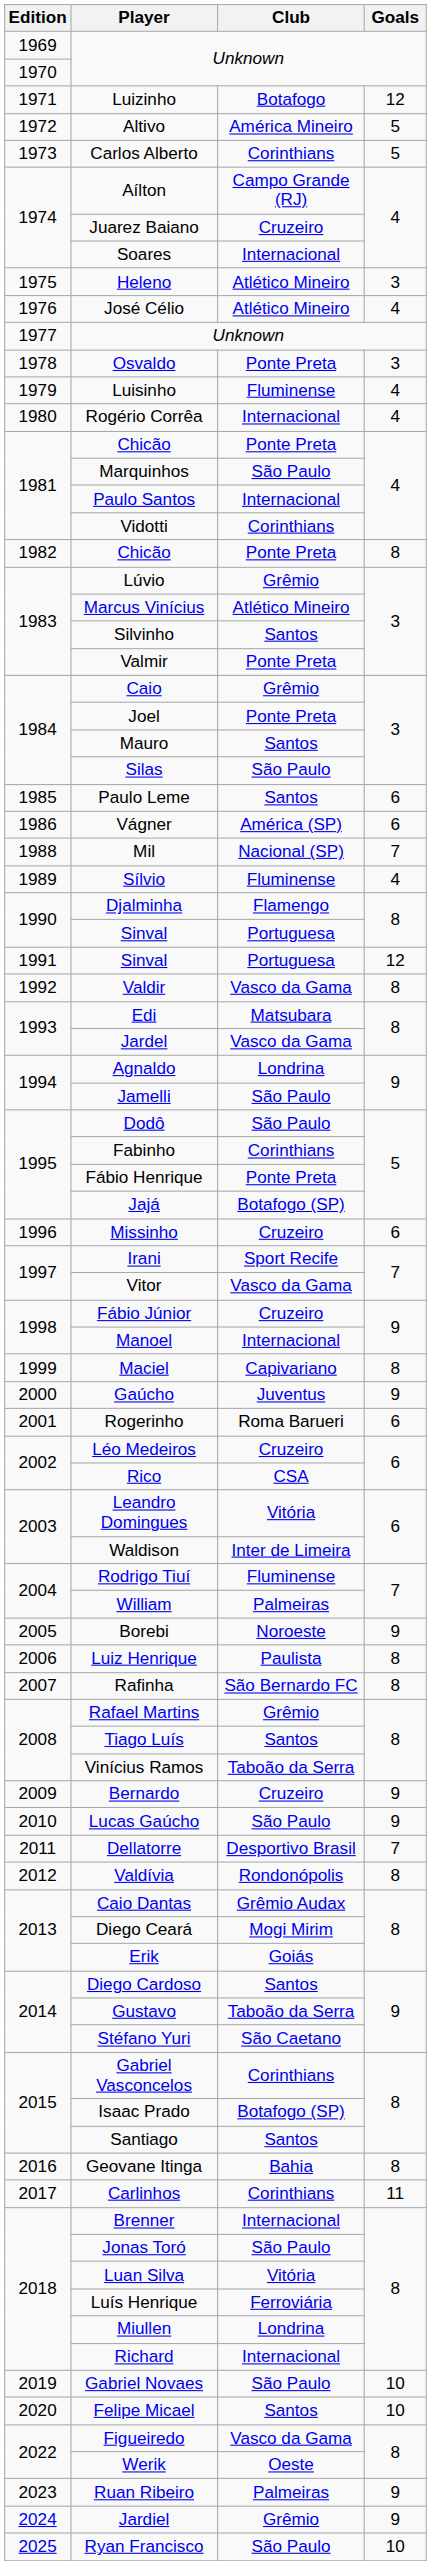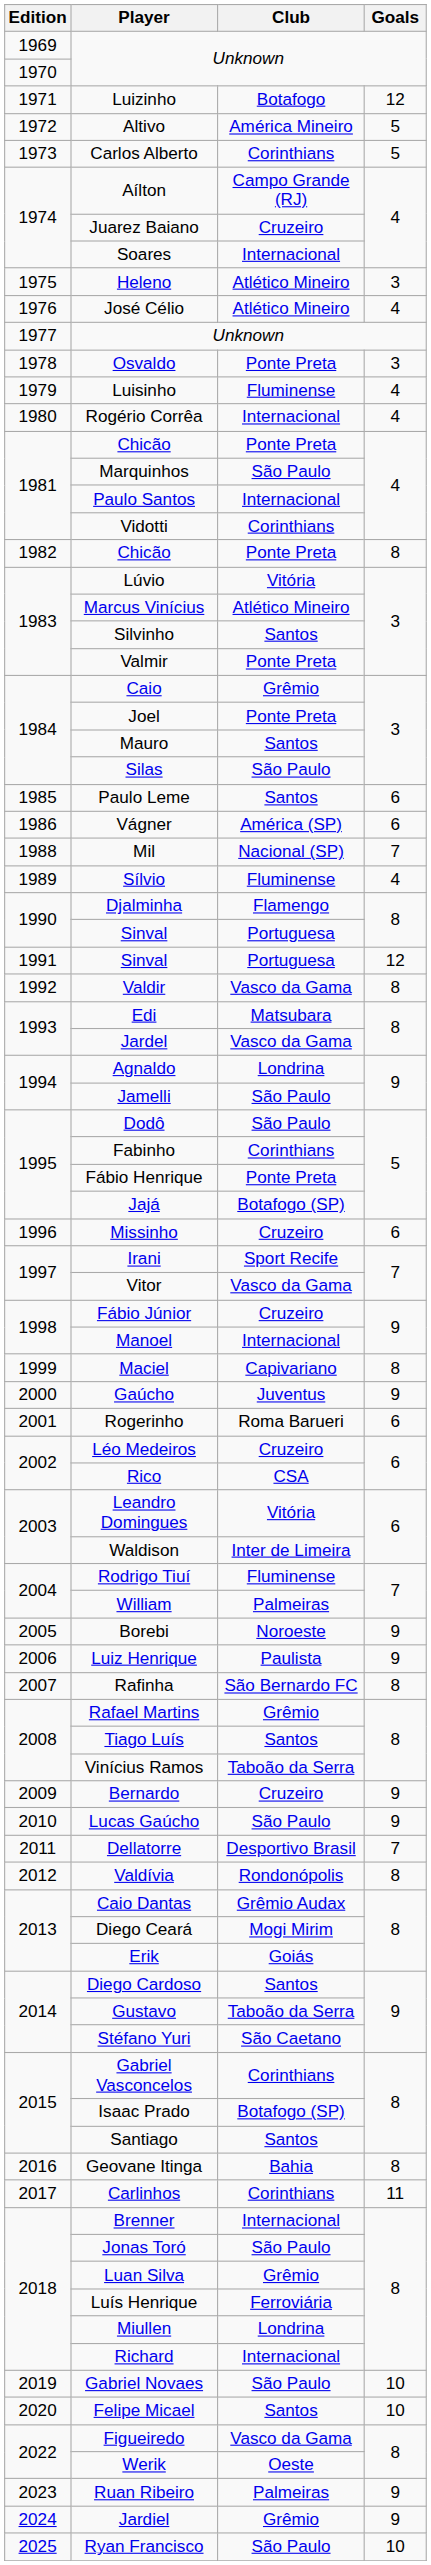 <table class="wikitable sortable" style="text-align:center; margin-left:1em;">
 <tr>
 <th style="width:50px">Edition</th>
 <th style="width:130px">Player</th>
 <th style="width:130px">Club</th>
 <th style="width:50px">Goals</th>
 </tr>
 <tr>
 <td>1969</td>
 <td rowspan=2 colspan=3 align=center><em>Unknown</em></td>
 </tr>
 <tr>
 <td>1970</td>
 </tr>
 <tr>
 <td>1971</td>
 <td>Luizinho </td>
 <td><a href='#'>Botafogo</a></td>
 <td>12</td>
 </tr>
 <tr>
 <td>1972</td>
 <td>Altivo </td>
 <td><a href='#'>América Mineiro</a></td>
 <td>5</td>
 </tr>
 <tr>
 <td>1973</td>
 <td>Carlos Alberto </td>
 <td><a href='#'>Corinthians</a></td>
 <td>5</td>
 </tr>
 <tr>
 <td rowspan=3>1974</td>
 <td>Aílton </td>
 <td><a href='#'>Campo Grande (RJ)</a></td>
 <td rowspan=3>4</td>
 </tr>
 <tr>
 <td>Juarez Baiano </td>
 <td><a href='#'>Cruzeiro</a></td>
 </tr>
 <tr>
 <td>Soares </td>
 <td><a href='#'>Internacional</a></td>
 </tr>
 <tr>
 <td>1975</td>
 <td><a href='#'>Heleno</a></td>
 <td><a href='#'>Atlético Mineiro</a></td>
 <td>3</td>
 </tr>
 <tr>
 <td>1976</td>
 <td>José Célio </td>
 <td><a href='#'>Atlético Mineiro</a></td>
 <td>4</td>
 </tr>
 <tr>
 <td>1977</td>
 <td colspan=3 align=center><em>Unknown</em></td>
 </tr>
 <tr>
 <td>1978</td>
 <td><a href='#'>Osvaldo</a></td>
 <td><a href='#'>Ponte Preta</a></td>
 <td>3</td>
 </tr>
 <tr>
 <td>1979</td>
 <td>Luisinho</td>
 <td><a href='#'>Fluminense</a></td>
 <td>4</td>
 </tr>
 <tr>
 <td>1980</td>
 <td>Rogério Corrêa </td>
 <td><a href='#'>Internacional</a></td>
 <td>4</td>
 </tr>
 <tr>
 <td rowspan=4>1981</td>
 <td><a href='#'>Chicão</a></td>
 <td><a href='#'>Ponte Preta</a></td>
 <td rowspan=4>4</td>
 </tr>
 <tr>
 <td>Marquinhos </td>
 <td><a href='#'>São Paulo</a></td>
 </tr>
 <tr>
 <td><a href='#'>Paulo Santos</a></td>
 <td><a href='#'>Internacional</a></td>
 </tr>
 <tr>
 <td>Vidotti </td>
 <td><a href='#'>Corinthians</a></td>
 </tr>
 <tr>
 <td>1982</td>
 <td><a href='#'>Chicão</a></td>
 <td><a href='#'>Ponte Preta</a></td>
 <td>8</td>
 </tr>
 <tr>
 <td rowspan=4>1983</td>
 <td>Lúvio </td>
-<td><a href='#'>Grêmio</a></td>
+<td><a href='#'>Vitória</a></td>
 <td rowspan=4>3</td>
 </tr>
 <tr>
 <td><a href='#'>Marcus Vinícius</a></td>
 <td><a href='#'>Atlético Mineiro</a></td>
 </tr>
 <tr>
 <td>Silvinho</td>
 <td><a href='#'>Santos</a></td>
 </tr>
 <tr>
 <td>Valmir </td>
 <td><a href='#'>Ponte Preta</a></td>
 </tr>
 <tr>
 <td rowspan=4>1984</td>
 <td><a href='#'>Caio</a></td>
 <td><a href='#'>Grêmio</a></td>
 <td rowspan=4>3</td>
 </tr>
 <tr>
 <td>Joel</td>
 <td><a href='#'>Ponte Preta</a></td>
 </tr>
 <tr>
 <td>Mauro</td>
 <td><a href='#'>Santos</a></td>
 </tr>
 <tr>
 <td><a href='#'>Silas</a></td>
 <td><a href='#'>São Paulo</a></td>
 </tr>
 <tr>
 <td>1985</td>
 <td>Paulo Leme </td>
 <td><a href='#'>Santos</a></td>
 <td>6</td>
 </tr>
 <tr>
 <td>1986</td>
 <td>Vágner </td>
 <td><a href='#'>América (SP)</a></td>
 <td>6</td>
 </tr>
 <tr>
 <td>1988</td>
 <td>Mil </td>
 <td><a href='#'>Nacional (SP)</a></td>
 <td>7</td>
 </tr>
 <tr>
 <td>1989</td>
 <td><a href='#'>Sílvio</a></td>
 <td><a href='#'>Fluminense</a></td>
 <td>4</td>
 </tr>
 <tr>
 <td rowspan=2>1990</td>
 <td><a href='#'>Djalminha</a></td>
 <td><a href='#'>Flamengo</a></td>
 <td rowspan=2>8</td>
 </tr>
 <tr>
 <td><a href='#'>Sinval</a></td>
 <td><a href='#'>Portuguesa</a></td>
 </tr>
 <tr>
 <td>1991</td>
 <td><a href='#'>Sinval</a></td>
 <td><a href='#'>Portuguesa</a></td>
 <td>12</td>
 </tr>
 <tr>
 <td>1992</td>
 <td><a href='#'>Valdir</a></td>
 <td><a href='#'>Vasco da Gama</a></td>
 <td>8</td>
 </tr>
 <tr>
 <td rowspan=2>1993</td>
 <td><a href='#'>Edi</a></td>
 <td><a href='#'>Matsubara</a></td>
 <td rowspan=2>8</td>
 </tr>
 <tr>
 <td><a href='#'>Jardel</a></td>
 <td><a href='#'>Vasco da Gama</a></td>
 </tr>
 <tr>
 <td rowspan=2>1994</td>
 <td><a href='#'>Agnaldo</a></td>
 <td><a href='#'>Londrina</a></td>
 <td rowspan=2>9</td>
 </tr>
 <tr>
 <td><a href='#'>Jamelli</a></td>
 <td><a href='#'>São Paulo</a></td>
 </tr>
 <tr>
 <td rowspan=4>1995</td>
 <td><a href='#'>Dodô</a></td>
 <td><a href='#'>São Paulo</a></td>
 <td rowspan=4>5</td>
 </tr>
 <tr>
 <td>Fabinho </td>
 <td><a href='#'>Corinthians</a></td>
 </tr>
 <tr>
 <td>Fábio Henrique</td>
 <td><a href='#'>Ponte Preta</a></td>
 </tr>
 <tr>
 <td><a href='#'>Jajá</a></td>
 <td><a href='#'>Botafogo (SP)</a></td>
 </tr>
 <tr>
 <td>1996</td>
 <td><a href='#'>Missinho</a></td>
 <td><a href='#'>Cruzeiro</a></td>
 <td>6</td>
 </tr>
 <tr>
 <td rowspan=2>1997</td>
 <td><a href='#'>Irani</a></td>
 <td><a href='#'>Sport Recife</a></td>
 <td rowspan=2>7</td>
 </tr>
 <tr>
 <td>Vitor</td>
 <td><a href='#'>Vasco da Gama</a></td>
 </tr>
 <tr>
 <td rowspan=2>1998</td>
 <td><a href='#'>Fábio Júnior</a></td>
 <td><a href='#'>Cruzeiro</a></td>
 <td rowspan=2>9</td>
 </tr>
 <tr>
 <td><a href='#'>Manoel</a></td>
 <td><a href='#'>Internacional</a></td>
 </tr>
 <tr>
 <td>1999</td>
 <td><a href='#'>Maciel</a></td>
 <td><a href='#'>Capivariano</a></td>
 <td>8</td>
 </tr>
 <tr>
 <td>2000</td>
 <td><a href='#'>Gaúcho</a></td>
 <td><a href='#'>Juventus</a></td>
 <td>9</td>
 </tr>
 <tr>
 <td>2001</td>
 <td>Rogerinho </td>
 <td>Roma Barueri</td>
 <td>6</td>
 </tr>
 <tr>
 <td rowspan=2>2002</td>
 <td><a href='#'>Léo Medeiros</a></td>
 <td><a href='#'>Cruzeiro</a></td>
 <td rowspan=2>6</td>
 </tr>
 <tr>
 <td><a href='#'>Rico</a></td>
 <td><a href='#'>CSA</a></td>
 </tr>
 <tr>
 <td rowspan=2>2003</td>
 <td><a href='#'>Leandro Domingues</a></td>
 <td><a href='#'>Vitória</a></td>
 <td rowspan=2>6</td>
 </tr>
 <tr>
 <td>Waldison </td>
 <td><a href='#'>Inter de Limeira</a></td>
 </tr>
 <tr>
 <td rowspan=2>2004</td>
 <td><a href='#'>Rodrigo Tiuí</a></td>
 <td><a href='#'>Fluminense</a></td>
 <td rowspan=2>7</td>
 </tr>
 <tr>
 <td><a href='#'>William</a></td>
 <td><a href='#'>Palmeiras</a></td>
 </tr>
 <tr>
 <td>2005</td>
 <td>Borebi </td>
 <td><a href='#'>Noroeste</a></td>
 <td>9</td>
 </tr>
 <tr>
 <td>2006</td>
 <td><a href='#'>Luiz Henrique</a></td>
 <td><a href='#'>Paulista</a></td>
-<td>8</td>
+<td>9</td>
 </tr>
 <tr>
 <td>2007</td>
 <td>Rafinha </td>
 <td><a href='#'>São Bernardo FC</a></td>
 <td>8</td>
 </tr>
 <tr>
 <td rowspan=3>2008</td>
 <td><a href='#'>Rafael Martins</a></td>
 <td><a href='#'>Grêmio</a></td>
 <td rowspan=3>8</td>
 </tr>
 <tr>
 <td><a href='#'>Tiago Luís</a></td>
 <td><a href='#'>Santos</a></td>
 </tr>
 <tr>
 <td>Vinícius Ramos </td>
 <td><a href='#'>Taboão da Serra</a></td>
 </tr>
 <tr>
 <td>2009</td>
 <td><a href='#'>Bernardo</a></td>
 <td><a href='#'>Cruzeiro</a></td>
 <td>9</td>
 </tr>
 <tr>
 <td>2010</td>
 <td><a href='#'>Lucas Gaúcho</a></td>
 <td><a href='#'>São Paulo</a></td>
 <td>9</td>
 </tr>
 <tr>
 <td>2011</td>
 <td><a href='#'>Dellatorre</a></td>
 <td><a href='#'>Desportivo Brasil</a></td>
 <td>7</td>
 </tr>
 <tr>
 <td>2012</td>
 <td><a href='#'>Valdívia</a></td>
 <td><a href='#'>Rondonópolis</a></td>
 <td>8</td>
 </tr>
 <tr>
 <td rowspan=3>2013</td>
 <td><a href='#'>Caio Dantas</a></td>
 <td><a href='#'>Grêmio Audax</a></td>
 <td rowspan=3>8</td>
 </tr>
 <tr>
 <td>Diego Ceará </td>
 <td><a href='#'>Mogi Mirim</a></td>
 </tr>
 <tr>
 <td><a href='#'>Erik</a></td>
 <td><a href='#'>Goiás</a></td>
 </tr>
 <tr>
 <td rowspan=3>2014</td>
 <td><a href='#'>Diego Cardoso</a></td>
 <td><a href='#'>Santos</a></td>
 <td rowspan=3>9</td>
 </tr>
 <tr>
 <td><a href='#'>Gustavo</a></td>
 <td><a href='#'>Taboão da Serra</a></td>
 </tr>
 <tr>
 <td><a href='#'>Stéfano Yuri</a></td>
 <td><a href='#'>São Caetano</a></td>
 </tr>
 <tr>
 <td rowspan=3>2015</td>
 <td><a href='#'>Gabriel Vasconcelos</a></td>
 <td><a href='#'>Corinthians</a></td>
 <td rowspan=3>8</td>
 </tr>
 <tr>
 <td>Isaac Prado </td>
 <td><a href='#'>Botafogo (SP)</a></td>
 </tr>
 <tr>
 <td>Santiago </td>
 <td><a href='#'>Santos</a></td>
 </tr>
 <tr>
 <td>2016</td>
 <td>Geovane Itinga </td>
 <td><a href='#'>Bahia</a></td>
 <td>8</td>
 </tr>
 <tr>
 <td>2017</td>
 <td><a href='#'>Carlinhos</a></td>
 <td><a href='#'>Corinthians</a></td>
 <td>11</td>
 </tr>
 <tr>
 <td rowspan=6>2018</td>
 <td><a href='#'>Brenner</a></td>
 <td><a href='#'>Internacional</a></td>
 <td rowspan=6>8</td>
 </tr>
 <tr>
 <td><a href='#'>Jonas Toró</a></td>
 <td><a href='#'>São Paulo</a></td>
 </tr>
 <tr>
 <td><a href='#'>Luan Silva</a></td>
-<td><a href='#'>Vitória</a></td>
+<td><a href='#'>Grêmio</a></td>
 </tr>
 <tr>
 <td>Luís Henrique </td>
 <td><a href='#'>Ferroviária</a></td>
 </tr>
 <tr>
 <td><a href='#'>Miullen</a></td>
 <td><a href='#'>Londrina</a></td>
 </tr>
 <tr>
 <td><a href='#'>Richard</a></td>
 <td><a href='#'>Internacional</a></td>
 </tr>
 <tr>
 <td>2019</td>
 <td><a href='#'>Gabriel Novaes</a></td>
 <td><a href='#'>São Paulo</a></td>
 <td>10</td>
 </tr>
 <tr>
 <td>2020</td>
 <td><a href='#'>Felipe Micael</a></td>
 <td><a href='#'>Santos</a></td>
 <td>10</td>
 </tr>
 <tr>
 <td rowspan=2>2022</td>
 <td><a href='#'>Figueiredo</a></td>
 <td><a href='#'>Vasco da Gama</a></td>
 <td rowspan=2>8</td>
 </tr>
 <tr>
 <td><a href='#'>Werik</a></td>
 <td><a href='#'>Oeste</a></td>
 </tr>
 <tr>
 <td>2023</td>
 <td><a href='#'>Ruan Ribeiro</a></td>
 <td><a href='#'>Palmeiras</a></td>
 <td>9</td>
 </tr>
 <tr>
 <td><a href='#'>2024</a></td>
 <td><a href='#'>Jardiel</a></td>
 <td><a href='#'>Grêmio</a></td>
 <td>9</td>
 </tr>
 <tr>
 <td><a href='#'>2025</a></td>
 <td><a href='#'>Ryan Francisco</a></td>
 <td><a href='#'>São Paulo</a></td>
 <td>10</td>
 </tr>
 </table>
